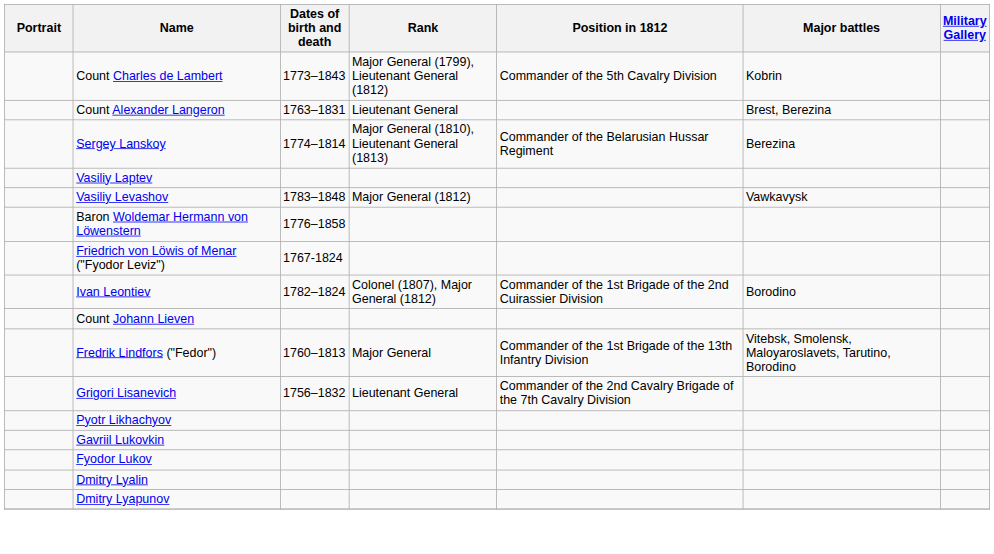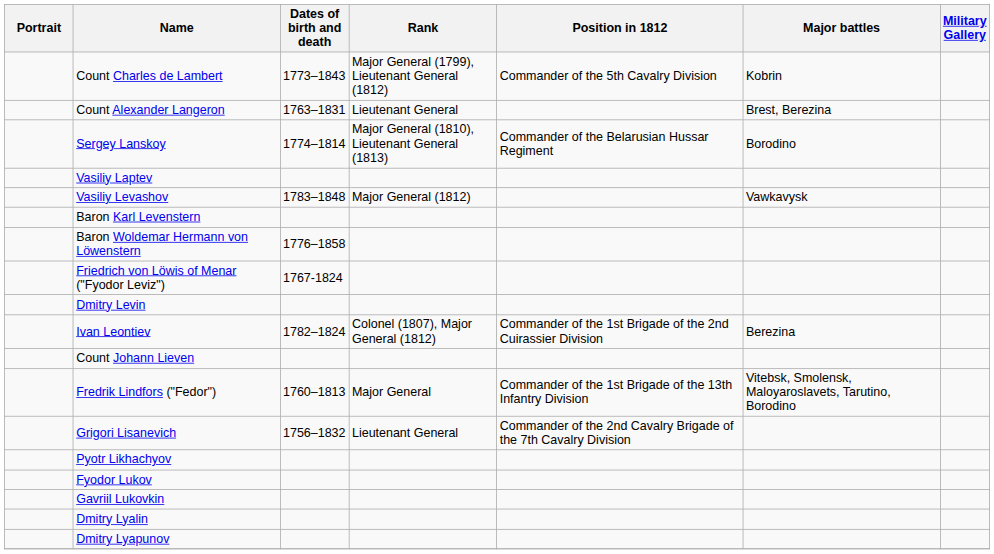 <table width=100% class="wikitable">
 <tr>
 <th width=7%>Portrait</th>
 <th width=21%>Name</th>
 <th width=7%>Dates of birth and death</th>
 <th width=15%>Rank</th>
 <th width=25%>Position in 1812</th>
 <th width=20%>Major battles</th>
 <th width=5%><a href='#'>Military Gallery</a></th>
 </tr>
 <tr>
 <td></td>
 <td>Count <a href='#'>Charles de Lambert</a></td>
 <td>1773–1843</td>
 <td>Major General (1799), Lieutenant General (1812)</td>
 <td>Commander of the 5th Cavalry Division</td>
 <td>Kobrin</td>
 <td></td>
 </tr>
 <tr>
 <td></td>
 <td>Count <a href='#'>Alexander Langeron</a></td>
 <td>1763–1831</td>
 <td>Lieutenant General</td>
 <td></td>
 <td>Brest, Berezina</td>
 <td></td>
 </tr>
 <tr>
 <td></td>
 <td><a href='#'>Sergey Lanskoy</a></td>
 <td>1774–1814</td>
 <td>Major General (1810), Lieutenant General (1813)</td>
 <td>Commander of the Belarusian Hussar Regiment</td>
-<td>Berezina</td>
+<td>Borodino</td>
 <td></td>
 </tr>
 <tr>
 <td></td>
 <td><a href='#'>Vasiliy Laptev</a></td>
 <td></td>
 <td></td>
 <td></td>
 <td></td>
 <td></td>
 </tr>
 <tr>
 <td></td>
 <td><a href='#'>Vasiliy Levashov</a></td>
 <td>1783–1848</td>
 <td>Major General (1812)</td>
 <td></td>
 <td>Vawkavysk</td>
 <td></td>
 </tr>
 <tr>
 <td></td>
+<td>Baron <a href='#'>Karl Levenstern</a></td>
+<td></td>
+<td></td>
+<td></td>
+<td></td>
+<td></td>
+</tr>
+<tr>
+<td></td>
 <td>Baron <a href='#'>Woldemar Hermann von Löwenstern</a></td>
 <td>1776–1858</td>
 <td></td>
 <td></td>
 <td></td>
 <td></td>
 </tr>
 <tr>
 <td></td>
 <td><a href='#'>Friedrich von Löwis of Menar</a> ("Fyodor Leviz")</td>
 <td>1767-1824</td>
 <td></td>
 <td></td>
 <td></td>
 <td></td>
 </tr>
 <tr>
 <td></td>
+<td><a href='#'>Dmitry Levin</a></td>
+<td></td>
+<td></td>
+<td></td>
+<td></td>
+<td></td>
+</tr>
+<tr>
+<td></td>
 <td><a href='#'>Ivan Leontiev</a></td>
 <td>1782–1824</td>
 <td>Colonel (1807), Major General (1812)</td>
 <td>Commander of the 1st Brigade of the 2nd Cuirassier Division</td>
-<td>Borodino</td>
+<td>Berezina</td>
 <td></td>
 </tr>
 <tr>
 <td></td>
 <td>Count <a href='#'>Johann Lieven</a></td>
 <td></td>
 <td></td>
 <td></td>
 <td></td>
 <td></td>
 </tr>
 <tr>
 <td></td>
 <td><a href='#'>Fredrik Lindfors</a> ("Fedor")</td>
 <td>1760–1813</td>
 <td>Major General</td>
 <td>Commander of the 1st Brigade of the 13th Infantry Division</td>
 <td>Vitebsk, Smolensk, Maloyaroslavets, Tarutino, Borodino</td>
 <td></td>
 </tr>
 <tr>
 <td></td>
 <td><a href='#'>Grigori Lisanevich</a></td>
 <td>1756–1832</td>
 <td>Lieutenant General</td>
 <td>Commander of the 2nd Cavalry Brigade of the 7th Cavalry Division</td>
 <td></td>
 <td></td>
 </tr>
 <tr>
 <td></td>
 <td><a href='#'>Pyotr Likhachyov</a></td>
 <td></td>
 <td></td>
 <td></td>
 <td></td>
 <td></td>
 </tr>
 <tr>
 <td></td>
-<td><a href='#'>Gavriil Lukovkin</a></td>
+<td><a href='#'>Fyodor Lukov</a></td>
 <td></td>
 <td></td>
 <td></td>
 <td></td>
 <td></td>
 </tr>
 <tr>
 <td></td>
-<td><a href='#'>Fyodor Lukov</a></td>
+<td><a href='#'>Gavriil Lukovkin</a></td>
 <td></td>
 <td></td>
 <td></td>
 <td></td>
 <td></td>
 </tr>
 <tr>
 <td></td>
 <td><a href='#'>Dmitry Lyalin</a></td>
 <td></td>
 <td></td>
 <td></td>
 <td></td>
 <td></td>
 </tr>
 <tr>
 <td></td>
 <td><a href='#'>Dmitry Lyapunov</a></td>
 <td></td>
 <td></td>
 <td></td>
 <td></td>
 <td></td>
 </tr>
 <tr>
 </tr>
 </table>
